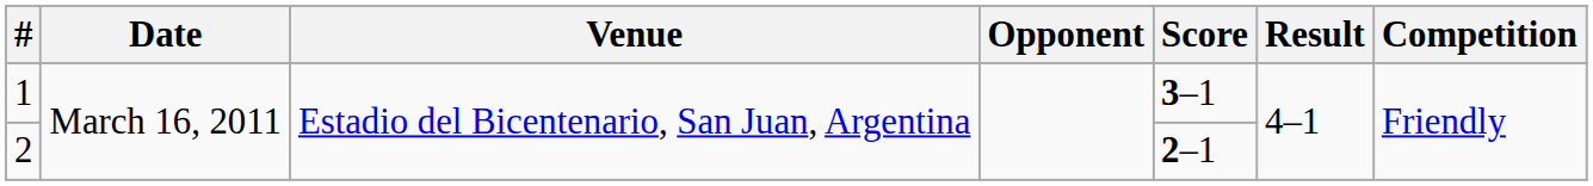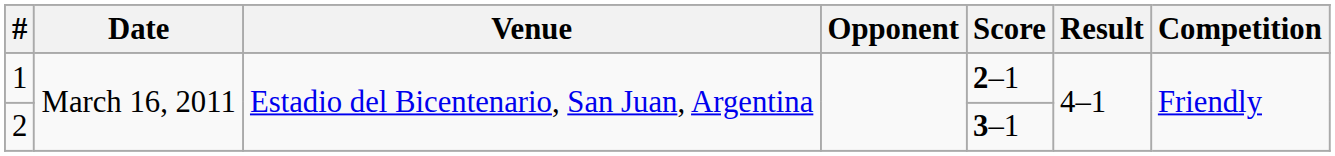 <table class="wikitable">
 <tr>
 <th>#</th>
 <th>Date</th>
 <th>Venue</th>
 <th>Opponent</th>
 <th>Score</th>
 <th>Result</th>
 <th>Competition</th>
 </tr>
 <tr>
 <td>1</td>
 <td rowspan="2">March 16, 2011</td>
 <td rowspan="2"><a href='#'>Estadio del Bicentenario</a>, <a href='#'>San Juan</a>, <a href='#'>Argentina</a></td>
 <td rowspan="2"></td>
-<td><strong>3</strong>–1</td>
+<td><strong>2</strong>–1</td>
 <td rowspan="2">4–1</td>
 <td rowspan="2"><a href='#'>Friendly</a></td>
 </tr>
 <tr>
 <td>2</td>
-<td><strong>2</strong>–1</td>
+<td><strong>3</strong>–1</td>
 </tr>
 </table>
